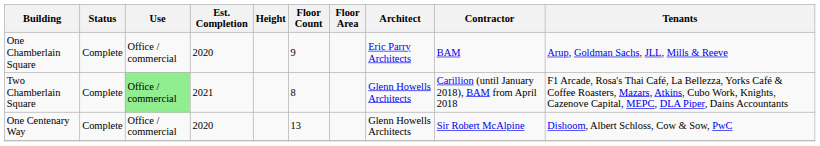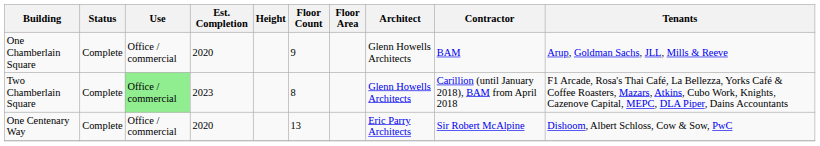 <table class="wikitable">
 <tr>
 <th>Building</th>
 <th>Status</th>
 <th>Use</th>
 <th>Est. Completion</th>
 <th>Height</th>
 <th>Floor Count</th>
 <th>Floor Area</th>
 <th>Architect</th>
 <th>Contractor</th>
 <th>Tenants</th>
 </tr>
 <tr>
 <td>One Chamberlain Square</td>
 <td>Complete</td>
 <td>Office / commercial</td>
 <td>2020</td>
 <td></td>
 <td>9</td>
 <td></td>
-<td><a href='#'>Eric Parry Architects</a></td>
+<td>Glenn Howells Architects</td>
 <td><a href='#'>BAM</a></td>
 <td><a href='#'>Arup</a>, <a href='#'>Goldman Sachs</a>, <a href='#'>JLL</a>, <a href='#'>Mills & Reeve</a></td>
 </tr>
 <tr>
 <td>Two Chamberlain Square</td>
 <td>Complete</td>
 <td style="background: lightgreen;">Office / commercial</td>
-<td>2021</td>
+<td>2023</td>
 <td></td>
 <td>8</td>
 <td></td>
 <td><a href='#'>Glenn Howells Architects</a></td>
 <td><a href='#'>Carillion</a> (until January 2018), <a href='#'>BAM</a> from April 2018</td>
 <td>F1 Arcade, Rosa's Thai Café, La Bellezza, Yorks Café & Coffee Roasters, <a href='#'>Mazars</a>, <a href='#'>Atkins</a>, Cubo Work, Knights, Cazenove Capital, <a href='#'>MEPC</a>, <a href='#'>DLA Piper</a>, Dains Accountants</td>
 </tr>
 <tr>
 <td>One Centenary Way</td>
 <td>Complete</td>
 <td>Office / commercial</td>
 <td>2020</td>
 <td></td>
 <td>13</td>
 <td></td>
-<td>Glenn Howells Architects</td>
+<td><a href='#'>Eric Parry Architects</a></td>
 <td><a href='#'>Sir Robert McAlpine</a></td>
 <td><a href='#'>Dishoom</a>, Albert Schloss, Cow & Sow, <a href='#'>PwC</a></td>
 </tr>
 <tr>
 </tr>
 </table>
